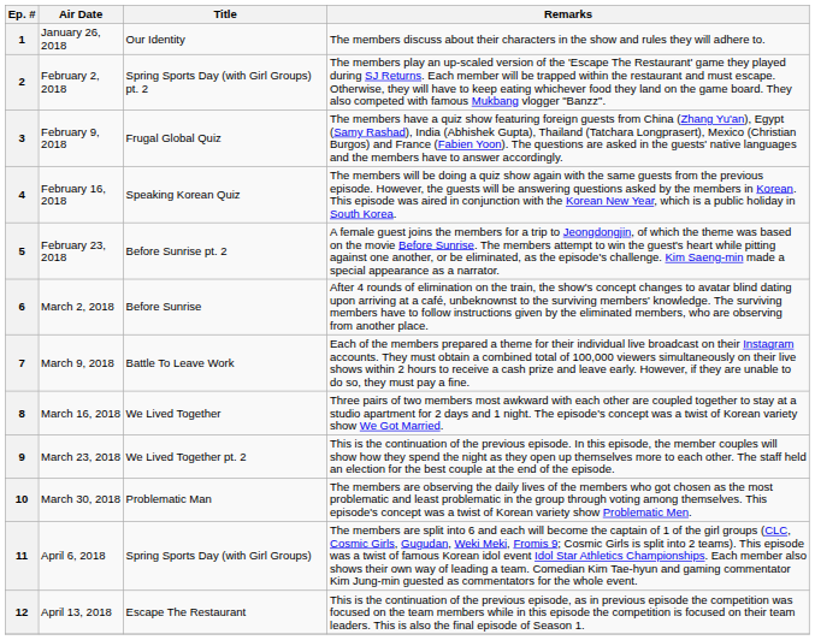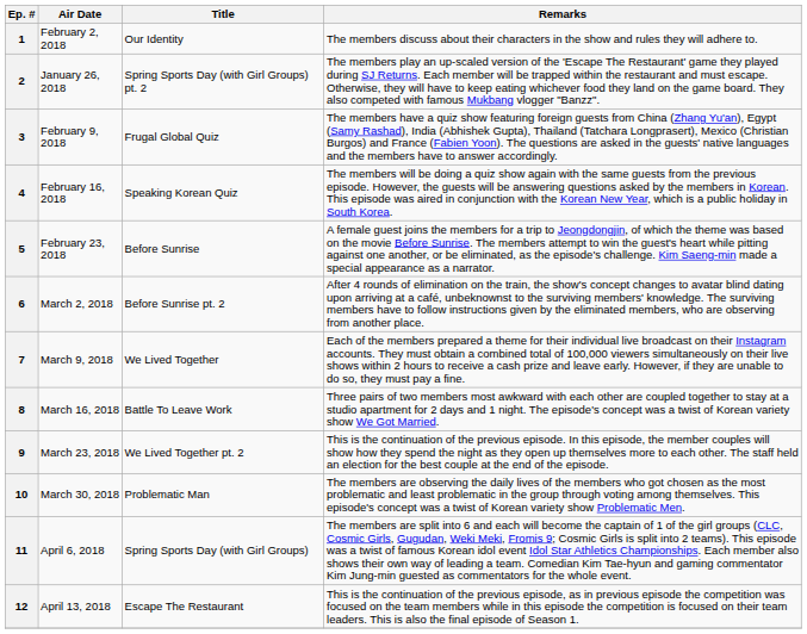 <table class="wikitable" style = "font-size: 90%;">
 <tr>
 <th width=35>Ep. #</th>
 <th width=100>Air Date</th>
 <th width=250>Title</th>
 <th width=600>Remarks</th>
 </tr>
 <tr>
 <th>1</th>
-<td>January 26, 2018</td>
+<td>February 2, 2018</td>
 <td>Our Identity</td>
 <td>The members discuss about their characters in the show and rules they will adhere to.</td>
 </tr>
 <tr>
 <th>2</th>
-<td>February 2, 2018</td>
+<td>January 26, 2018</td>
 <td>Spring Sports Day (with Girl Groups) pt. 2</td>
 <td>The members play an up-scaled version of the 'Escape The Restaurant' game they played during <a href='#'>SJ Returns</a>. Each member will be trapped within the restaurant and must escape. Otherwise, they will have to keep eating whichever food they land on the game board. They also competed with famous <a href='#'>Mukbang</a> vlogger "Banzz".</td>
 </tr>
 <tr>
 <th>3</th>
 <td>February 9, 2018</td>
 <td>Frugal Global Quiz</td>
 <td>The members have a quiz show featuring foreign guests from China (<a href='#'>Zhang Yu'an</a>), Egypt (<a href='#'>Samy Rashad</a>), India (Abhishek Gupta), Thailand (Tatchara Longprasert), Mexico (Christian Burgos) and France (<a href='#'>Fabien Yoon</a>). The questions are asked in the guests' native languages and the members have to answer accordingly.</td>
 </tr>
 <tr>
 <th>4</th>
 <td>February 16, 2018</td>
 <td>Speaking Korean Quiz</td>
 <td>The members will be doing a quiz show again with the same guests from the previous episode. However, the guests will be answering questions asked by the members in <a href='#'>Korean</a>. This episode was aired in conjunction with the <a href='#'>Korean New Year</a>, which is a public holiday in <a href='#'>South Korea</a>.</td>
 </tr>
 <tr>
 <th>5</th>
 <td>February 23, 2018</td>
-<td>Before Sunrise pt. 2</td>
+<td>Before Sunrise</td>
 <td>A female guest joins the members for a trip to <a href='#'>Jeongdongjin</a>, of which the theme was based on the movie <a href='#'>Before Sunrise</a>. The members attempt to win the guest's heart while pitting against one another, or be eliminated, as the episode's challenge. <a href='#'>Kim Saeng-min</a> made a special appearance as a narrator.</td>
 </tr>
 <tr>
 <th>6</th>
 <td>March 2, 2018</td>
-<td>Before Sunrise</td>
+<td>Before Sunrise pt. 2</td>
 <td>After 4 rounds of elimination on the train, the show's concept changes to avatar blind dating upon arriving at a café, unbeknownst to the surviving members' knowledge. The surviving members have to follow instructions given by the eliminated members, who are observing from another place.</td>
 </tr>
 <tr>
 <th>7</th>
 <td>March 9, 2018</td>
-<td>Battle To Leave Work</td>
+<td>We Lived Together</td>
 <td>Each of the members prepared a theme for their individual live broadcast on their <a href='#'>Instagram</a> accounts. They must obtain a combined total of 100,000 viewers simultaneously on their live shows within 2 hours to receive a cash prize and leave early. However, if they are unable to do so, they must pay a fine.</td>
 </tr>
 <tr>
 <th>8</th>
 <td>March 16, 2018</td>
-<td>We Lived Together</td>
+<td>Battle To Leave Work</td>
 <td>Three pairs of two members most awkward with each other are coupled together to stay at a studio apartment for 2 days and 1 night. The episode's concept was a twist of Korean variety show <a href='#'>We Got Married</a>.</td>
 </tr>
 <tr>
 <th>9</th>
 <td>March 23, 2018</td>
 <td>We Lived Together pt. 2</td>
 <td>This is the continuation of the previous episode. In this episode, the member couples will show how they spend the night as they open up themselves more to each other. The staff held an election for the best couple at the end of the episode.</td>
 </tr>
 <tr>
 <th>10</th>
 <td>March 30, 2018</td>
 <td>Problematic Man</td>
 <td>The members are observing the daily lives of the members who got chosen as the most problematic and least problematic in the group through voting among themselves. This episode's concept was a twist of Korean variety show <a href='#'>Problematic Men</a>.</td>
 </tr>
 <tr>
 <th>11</th>
 <td>April 6, 2018</td>
 <td>Spring Sports Day (with Girl Groups)</td>
 <td>The members are split into 6 and each will become the captain of 1 of the girl groups (<a href='#'>CLC</a>, <a href='#'>Cosmic Girls</a>, <a href='#'>Gugudan</a>, <a href='#'>Weki Meki</a>, <a href='#'>Fromis 9</a>; Cosmic Girls is split into 2 teams). This episode was a twist of famous Korean idol event <a href='#'>Idol Star Athletics Championships</a>. Each member also shows their own way of leading a team. Comedian Kim Tae-hyun and gaming commentator Kim Jung-min guested as commentators for the whole event.</td>
 </tr>
 <tr>
 <th>12</th>
 <td>April 13, 2018</td>
 <td>Escape The Restaurant</td>
 <td>This is the continuation of the previous episode, as in previous episode the competition was focused on the team members while in this episode the competition is focused on their team leaders. This is also the final episode of Season 1.</td>
 </tr>
 <tr>
 </tr>
 </table>
